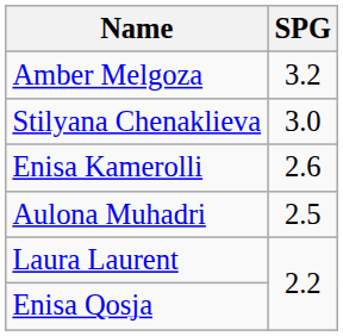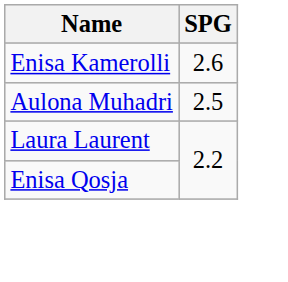 <table class=wikitable>
 <tr>
 <th>Name</th>
 <th>SPG</th>
-</tr>
-<tr>
-<td> <a href='#'>Amber Melgoza</a></td>
-<td align=center>3.2</td>
-</tr>
-<tr>
-<td> <a href='#'>Stilyana Chenaklieva</a></td>
-<td align=center>3.0</td>
 </tr>
 <tr>
 <td> <a href='#'>Enisa Kamerolli</a></td>
 <td align=center>2.6</td>
 </tr>
 <tr>
 <td> <a href='#'>Aulona Muhadri</a></td>
 <td align=center>2.5</td>
 </tr>
 <tr>
 <td> <a href='#'>Laura Laurent</a></td>
 <td align=center rowspan=2>2.2</td>
 </tr>
 <tr>
 <td> <a href='#'>Enisa Qosja</a></td>
 </tr>
 </table>
